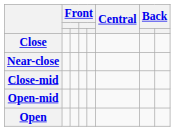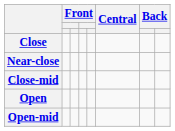 <table class="wikitable">
 <tr>
 <th rowspan="3"></th>
 <th colspan="4"><a href='#'>Front</a></th>
 <th rowspan="3"><a href='#'>Central</a></th>
 <th rowspan="2" colspan="2"><a href='#'>Back</a></th>
 </tr>
 <tr>
 <th colspan="2"></th>
 <th colspan="2"></th>
 </tr>
 <tr>
 <th></th>
 <th></th>
 <th></th>
 <th></th>
 <th></th>
 <th></th>
 </tr>
 <tr style="text-align: center;">
 <th><a href='#'>Close</a></th>
 <td></td>
 <td></td>
 <td></td>
 <td></td>
 <td></td>
 <td></td>
 <td></td>
 </tr>
 <tr style="text-align: center;">
 <th><a href='#'>Near-close</a></th>
 <td></td>
 <td></td>
 <td></td>
 <td></td>
 <td></td>
 <td></td>
 <td></td>
 </tr>
 <tr style="text-align: center;">
 <th><a href='#'>Close-mid</a></th>
 <td></td>
 <td></td>
 <td></td>
 <td></td>
 <td></td>
 <td></td>
 <td></td>
 </tr>
 <tr style="text-align: center;">
+<th><a href='#'>Open</a></th>
+<td></td>
+<td></td>
+<td></td>
+<td></td>
+<td> </td>
+<td></td>
+<td></td>
+</tr>
+<tr style="text-align: center;">
 <th><a href='#'>Open-mid</a></th>
 <td></td>
 <td></td>
 <td></td>
 <td></td>
 <td></td>
 <td></td>
 <td></td>
 </tr>
-<tr style="text-align: center;">
-<th><a href='#'>Open</a></th>
-<td></td>
-<td></td>
-<td></td>
-<td></td>
-<td> </td>
-<td></td>
-<td></td>
-</tr>
 </table>
